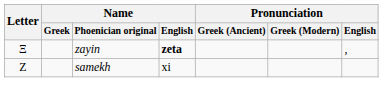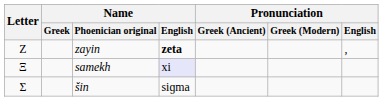 <table class="wikitable">
 <tr>
 <th rowspan="2">Letter</th>
 <th colspan="3">Name</th>
 <th colspan="3">Pronunciation</th>
 </tr>
 <tr style="font-size: smaller;">
 <th>Greek</th>
 <th>Phoenician original</th>
 <th>English</th>
 <th>Greek (Ancient)</th>
 <th>Greek (Modern)</th>
 <th>English</th>
 </tr>
 <tr>
-<td style="text-align: center;">Ξ</td>
+<td style="text-align: center;">Ζ</td>
 <td></td>
 <td><em>zayin</em></td>
 <td><strong>zeta</strong></td>
 <td></td>
 <td></td>
 <td>, </td>
 </tr>
 <tr>
-<td style="text-align: center;">Ζ</td>
+<td style="text-align: center;">Ξ</td>
 <td></td>
 <td><em>samekh</em></td>
-<td>xi</td>
+<td style="background: lavender;">xi</td>
+<td></td>
+<td></td>
+<td></td>
+</tr>
+<tr>
+<td style="text-align: center;">Σ</td>
+<td></td>
+<td><em>šin</em></td>
+<td>siɡma</td>
 <td></td>
 <td></td>
 <td></td>
 </tr>
 </table>
